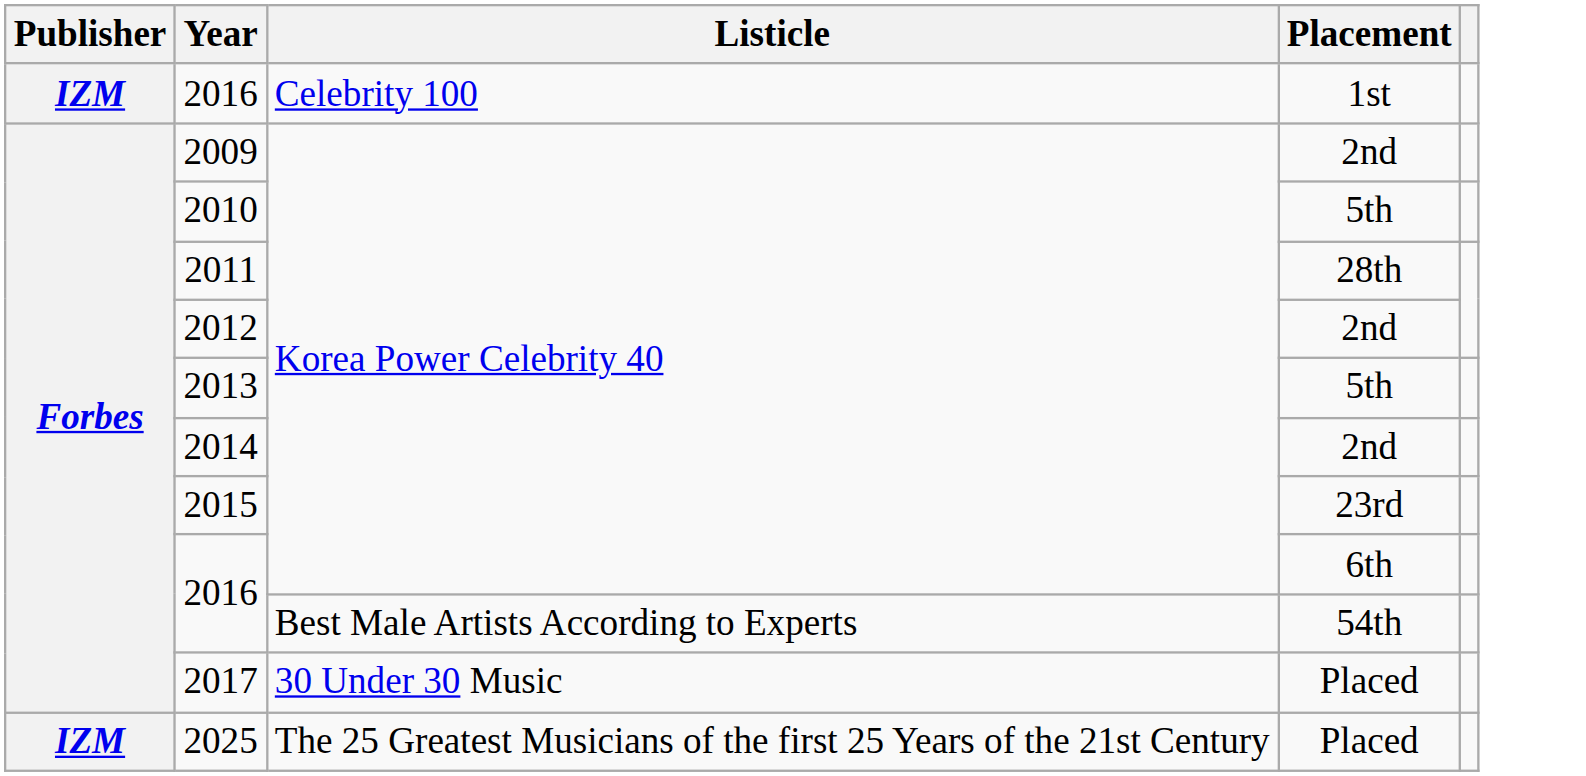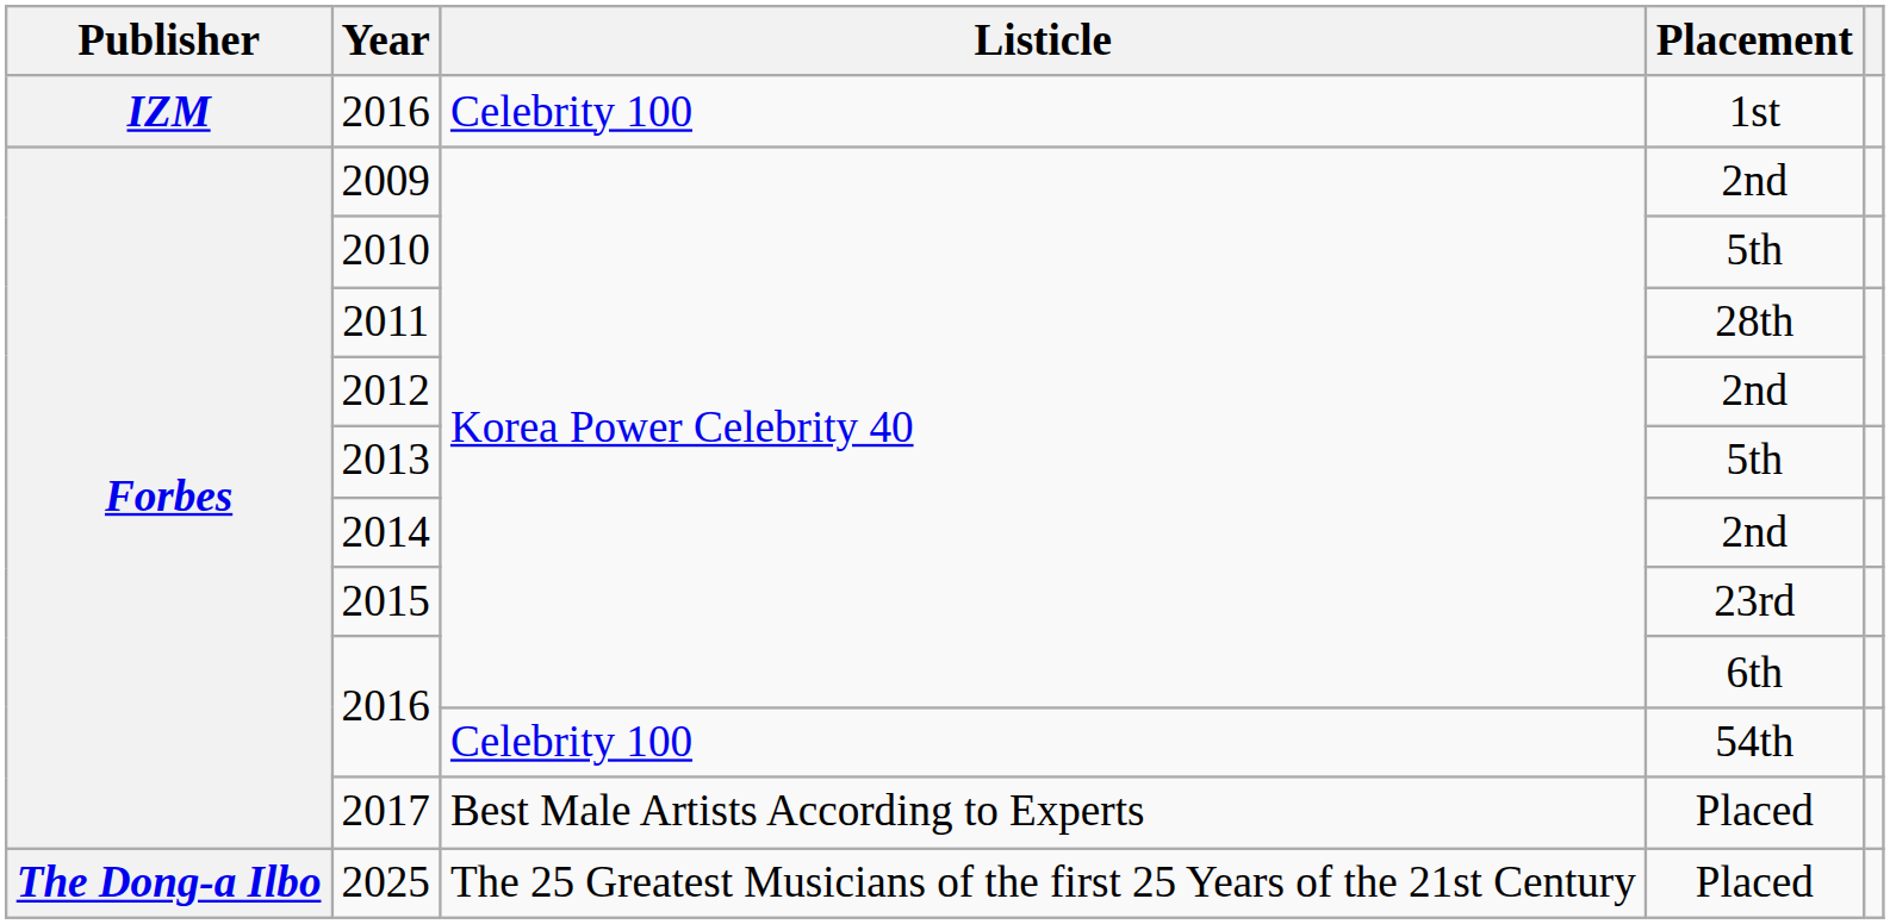 <table class="wikitable plainrowheaders sortable" style="margin-right: 0;">
 <tr>
 <th scope="col">Publisher</th>
 <th scope="col">Year</th>
 <th scope="col">Listicle</th>
 <th scope="col">Placement</th>
 <th scope="col" class="unsortable"></th>
 </tr>
 <tr>
 <th scope="row"><em><a href='#'>IZM</a></em></th>
 <td style="text-align:center;">2016</td>
 <td><a href='#'>Celebrity 100</a></td>
 <td align="center">1st</td>
 <td></td>
 </tr>
 <tr>
 <th scope="row" rowspan="10"><em><a href='#'>Forbes</a></em></th>
 <td style="text-align:center;">2009</td>
 <td rowspan="8"><a href='#'>Korea Power Celebrity 40</a></td>
 <td align="center">2nd</td>
 <td></td>
 </tr>
 <tr>
 <td style="text-align:center;">2010</td>
 <td align="center">5th</td>
 <td></td>
 </tr>
 <tr>
 <td style="text-align:center;">2011</td>
 <td align="center">28th</td>
 <td rowspan="2"></td>
 </tr>
 <tr>
 <td style="text-align:center;">2012</td>
 <td align="center">2nd</td>
 </tr>
 <tr>
 <td style="text-align:center;">2013</td>
 <td align="center">5th</td>
 <td></td>
 </tr>
 <tr>
 <td style="text-align:center;">2014</td>
 <td align="center">2nd</td>
 <td></td>
 </tr>
 <tr>
 <td style="text-align:center;">2015</td>
 <td align="center">23rd</td>
 <td></td>
 </tr>
 <tr>
 <td style="text-align:center;" rowspan="2">2016</td>
 <td align="center">6th</td>
 <td></td>
 </tr>
 <tr>
-<td style="text-align:left;">Best Male Artists According to Experts</td>
+<td><a href='#'>Celebrity 100</a></td>
 <td align="center">54th</td>
 <td></td>
 </tr>
 <tr>
 <td style="text-align:center;">2017</td>
-<td><a href='#'>30 Under 30</a> Music</td>
+<td style="text-align:left;">Best Male Artists According to Experts</td>
 <td align="center">Placed</td>
 <td></td>
 </tr>
 <tr>
-<th scope="row"><em><a href='#'>IZM</a></em></th>
+<th scope="row"><em><a href='#'>The Dong-a Ilbo</a></em></th>
 <td style="text-align:center;">2025</td>
 <td style="text-align:center;">The 25 Greatest Musicians of the first 25 Years of the 21st Century</td>
 <td style="text-align:center;">Placed</td>
 <td></td>
 </tr>
 </table>
